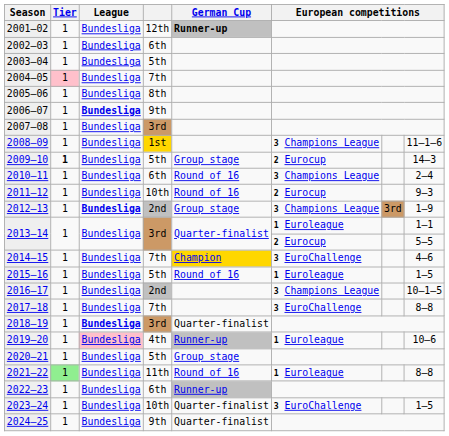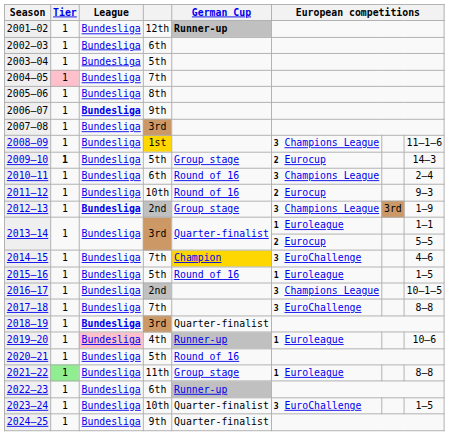 <table class="wikitable" style="font-size:85%">
 <tr>
 <th>Season</th>
 <th><a href='#'>Tier</a></th>
 <th>League</th>
 <th></th>
 <th><a href='#'>German Cup</a></th>
 <th colspan=3>European competitions</th>
 </tr>
 <tr>
 <td style="background:#efefef;">2001–02</td>
 <td style="text-align:center;">1</td>
 <td><a href='#'>Bundesliga</a></td>
 <td style="text-align:center;">12th</td>
 <td style="background:silver"><strong>Runner-up</strong></td>
 <td colspan=3></td>
 </tr>
 <tr>
 <td style="background:#efefef;">2002–03</td>
 <td style="text-align:center;">1</td>
 <td><a href='#'>Bundesliga</a></td>
 <td style="text-align:center;">6th</td>
 <td></td>
 <td colspan=3></td>
 </tr>
 <tr>
 <td style="background:#efefef;">2003–04</td>
 <td style="text-align:center;">1</td>
 <td><a href='#'>Bundesliga</a></td>
 <td style="text-align:center;">5th</td>
 <td></td>
 <td colspan=3></td>
 </tr>
 <tr>
 <td style="background:#efefef;">2004–05</td>
 <td style="background: pink; text-align:center;">1</td>
 <td><a href='#'>Bundesliga</a></td>
 <td style="text-align:center;">7th</td>
 <td></td>
 <td colspan=3></td>
 </tr>
 <tr>
 <td style="background:#efefef;">2005–06</td>
 <td style="text-align:center;">1</td>
 <td><a href='#'>Bundesliga</a></td>
 <td style="text-align:center;">8th</td>
 <td></td>
 <td colspan=3></td>
 </tr>
 <tr>
 <td style="background:#efefef;">2006–07</td>
 <td style="text-align:center;">1</td>
 <td><strong><a href='#'>Bundesliga</a></strong></td>
 <td style="text-align:center;">9th</td>
 <td></td>
 <td colspan=3></td>
 </tr>
 <tr>
 <td style="background:#efefef;">2007–08</td>
 <td style="text-align:center;">1</td>
 <td><a href='#'>Bundesliga</a></td>
 <td style="text-align:center; background:#c96;">3rd</td>
 <td></td>
 <td colspan=3></td>
 </tr>
 <tr>
 <td style="background:#efefef;"><a href='#'>2008–09</a></td>
 <td style="text-align:center;">1</td>
 <td><a href='#'>Bundesliga</a></td>
 <td style="background:gold; text-align:center;">1st</td>
 <td></td>
 <td><small><strong>3</strong></small> <a href='#'>Champions League</a></td>
 <td align=center></td>
 <td align=center>11–1–6</td>
 </tr>
 <tr>
 <td style="background:#efefef;"><a href='#'>2009–10</a></td>
 <td style="text-align:center;"><strong>1</strong></td>
 <td><a href='#'>Bundesliga</a></td>
 <td style="text-align:center;">5th</td>
 <td><a href='#'>Group stage</a></td>
 <td><small><strong>2</strong></small> <a href='#'>Eurocup</a></td>
 <td align=center></td>
 <td align=center>14–3</td>
 </tr>
 <tr>
 <td style="background:#efefef;"><a href='#'>2010–11</a></td>
 <td style="text-align:center;">1</td>
 <td><a href='#'>Bundesliga</a></td>
 <td style="text-align:center;">6th</td>
 <td><a href='#'>Round of 16</a></td>
 <td><small><strong>3</strong></small> <a href='#'>Champions League</a></td>
 <td align=center></td>
 <td align=center>2–4</td>
 </tr>
 <tr>
 <td style="background:#efefef;"><a href='#'>2011–12</a></td>
 <td style="text-align:center;">1</td>
 <td><a href='#'>Bundesliga</a></td>
 <td style="text-align:center;">10th</td>
 <td><a href='#'>Round of 16</a></td>
 <td><small><strong>2</strong></small> <a href='#'>Eurocup</a></td>
 <td align=center></td>
 <td align=center>9–3</td>
 </tr>
 <tr>
 <td style="background:#efefef;"><a href='#'>2012–13</a></td>
 <td style="text-align:center;">1</td>
 <td><strong><a href='#'>Bundesliga</a></strong></td>
 <td style="background:silver; text-align:center;">2nd</td>
 <td><a href='#'>Group stage</a></td>
 <td><small><strong>3</strong></small> <a href='#'>Champions League</a></td>
 <td style="background:#c96;" align=center>3rd</td>
 <td align=center>1–9</td>
 </tr>
 <tr>
 <td rowspan=2 style="background:#efefef;"><a href='#'>2013–14</a></td>
 <td rowspan=2 style="text-align:center;">1</td>
 <td rowspan=2><a href='#'>Bundesliga</a></td>
 <td rowspan=2 style="text-align:center; background:#c96;">3rd</td>
 <td rowspan=2><a href='#'>Quarter-finalist</a></td>
 <td><small><strong>1</strong></small> <a href='#'>Euroleague</a></td>
 <td align=center></td>
 <td align=center>1–1</td>
 </tr>
 <tr>
 <td><small><strong>2</strong></small> <a href='#'>Eurocup</a></td>
 <td align=center></td>
 <td align=center>5–5</td>
 </tr>
 <tr>
 <td style="background:#efefef;"><a href='#'>2014–15</a></td>
 <td style="text-align:center;">1</td>
 <td><a href='#'>Bundesliga</a></td>
 <td style="text-align:center;">7th</td>
 <td style="background:gold"><a href='#'>Champion</a></td>
 <td><small><strong>3</strong></small> <a href='#'>EuroChallenge</a></td>
 <td align=center></td>
 <td align=center>4–6</td>
 </tr>
 <tr>
 <td style="background:#efefef;"><a href='#'>2015–16</a></td>
 <td align="center">1</td>
 <td><a href='#'>Bundesliga</a></td>
 <td align="center">5th</td>
 <td><a href='#'>Round of 16</a></td>
 <td><small><strong>1</strong></small> <a href='#'>Euroleague</a></td>
 <td align=center></td>
 <td align=center>1–5</td>
 </tr>
 <tr>
 <td style="background:#efefef;"><a href='#'>2016–17</a></td>
 <td align="center">1</td>
 <td><a href='#'>Bundesliga</a></td>
 <td style="background:silver; text-align:center;">2nd</td>
 <td></td>
 <td><small><strong>3</strong></small> <a href='#'>Champions League</a></td>
 <td align=center></td>
 <td align=center>10–1–5</td>
 </tr>
 <tr>
 <td style="background:#efefef;"><a href='#'>2017–18</a></td>
 <td align="center">1</td>
 <td><a href='#'>Bundesliga</a></td>
 <td style="text-align:center;">7th</td>
 <td></td>
 <td><small><strong>3</strong></small> <a href='#'>EuroChallenge</a></td>
 <td align=center></td>
 <td align=center>8–8</td>
 </tr>
 <tr>
 <td style="background:#efefef;"><a href='#'>2018–19</a></td>
 <td align="center">1</td>
 <td><strong><a href='#'>Bundesliga</a></strong></td>
 <td style="background:#c96;" align=center>3rd</td>
 <td>Quarter-finalist</td>
 <td colspan=3></td>
 </tr>
 <tr>
 <td style="background:#efefef;"><a href='#'>2019–20</a></td>
 <td align="center">1</td>
 <td style="background: pink;"><a href='#'>Bundesliga</a></td>
 <td align="center">4th</td>
 <td style="background:silver"><a href='#'>Runner-up</a></td>
 <td><small><strong>1</strong></small> <a href='#'>Euroleague</a></td>
 <td align=center></td>
 <td align=center>10–6</td>
 </tr>
 <tr>
 <td style="background:#efefef;"><a href='#'>2020–21</a></td>
 <td align="center">1</td>
 <td><a href='#'>Bundesliga</a></td>
 <td align="center">5th</td>
-<td><a href='#'>Group stage</a></td>
+<td><a href='#'>Round of 16</a></td>
 <td colspan=3></td>
 </tr>
 <tr>
 <td style="background:#efefef;"><a href='#'>2021–22</a></td>
 <td align="center" style="background: lightgreen;">1</td>
 <td><a href='#'>Bundesliga</a></td>
 <td align="center">11th</td>
-<td><a href='#'>Round of 16</a></td>
+<td><a href='#'>Group stage</a></td>
 <td><small><strong>1</strong></small> <a href='#'>Euroleague</a></td>
 <td align=center></td>
 <td align=center>8–8</td>
 </tr>
 <tr>
 <td style="background:#efefef;"><a href='#'>2022–23</a></td>
 <td align="center">1</td>
 <td><a href='#'>Bundesliga</a></td>
 <td align="center">6th</td>
 <td style="background:silver"><a href='#'>Runner-up</a></td>
 <td colspan=3></td>
 </tr>
 <tr>
 <td style="background:#efefef;"><a href='#'>2023–24</a></td>
 <td align="center">1</td>
 <td><a href='#'>Bundesliga</a></td>
 <td align="center">10th</td>
 <td>Quarter-finalist</td>
 <td><small><strong>3</strong></small> <a href='#'>EuroChallenge</a></td>
 <td align=center></td>
 <td align=center>1–5</td>
 </tr>
 <tr>
 <td style="background:#efefef;"><a href='#'>2024–25</a></td>
 <td align="center">1</td>
 <td><a href='#'>Bundesliga</a></td>
 <td align="center">9th</td>
 <td>Quarter-finalist</td>
 <td colspan=3></td>
 </tr>
 </table>
